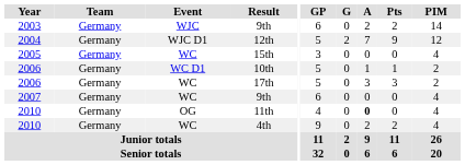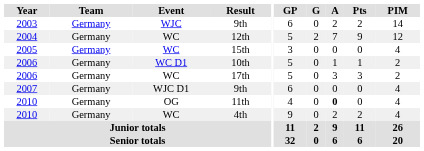 <table border="0" cellpadding="1" cellspacing="0" ID="Table3" style="text-align:center; width:40em">
 <tr ALIGN="center" bgcolor="#e0e0e0">
 <th>Year</th>
 <th>Team</th>
 <th>Event</th>
 <th>Result</th>
 <th rowspan="99" bgcolor="#ffffff"></th>
 <th>GP</th>
 <th>G</th>
 <th>A</th>
 <th>Pts</th>
 <th>PIM</th>
 </tr>
 <tr>
 <td><a href='#'>2003</a></td>
 <td><a href='#'>Germany</a></td>
 <td><a href='#'>WJC</a></td>
 <td>9th</td>
 <td>6</td>
 <td>0</td>
 <td>2</td>
 <td>2</td>
 <td>14</td>
 </tr>
 <tr bgcolor="#f0f0f0">
 <td><a href='#'>2004</a></td>
 <td>Germany</td>
-<td>WJC D1</td>
+<td>WC</td>
 <td>12th</td>
 <td>5</td>
 <td>2</td>
 <td>7</td>
 <td>9</td>
 <td>12</td>
 </tr>
 <tr>
 <td><a href='#'>2005</a></td>
 <td><a href='#'>Germany</a></td>
 <td><a href='#'>WC</a></td>
 <td>15th</td>
 <td>3</td>
 <td>0</td>
 <td>0</td>
 <td>0</td>
 <td>4</td>
 </tr>
 <tr bgcolor="#f0f0f0">
 <td><a href='#'>2006</a></td>
 <td>Germany</td>
 <td><a href='#'>WC D1</a></td>
 <td>10th</td>
 <td>5</td>
 <td>0</td>
 <td>1</td>
 <td>1</td>
 <td>2</td>
 </tr>
 <tr>
 <td><a href='#'>2006</a></td>
 <td>Germany</td>
 <td>WC</td>
 <td>17th</td>
 <td>5</td>
 <td>0</td>
 <td>3</td>
 <td>3</td>
 <td>2</td>
 </tr>
 <tr bgcolor="#f0f0f0">
 <td><a href='#'>2007</a></td>
 <td>Germany</td>
-<td>WC</td>
+<td>WJC D1</td>
 <td>9th</td>
 <td>6</td>
 <td>0</td>
 <td>0</td>
 <td>0</td>
 <td>4</td>
 </tr>
 <tr>
 <td><a href='#'>2010</a></td>
 <td>Germany</td>
 <td>OG</td>
 <td>11th</td>
 <td>4</td>
 <td>0</td>
 <td><strong>0</strong></td>
 <td>0</td>
 <td>4</td>
 </tr>
 <tr bgcolor="#f0f0f0">
 <td><a href='#'>2010</a></td>
 <td>Germany</td>
 <td>WC</td>
 <td>4th</td>
 <td>9</td>
 <td>0</td>
 <td>2</td>
 <td>2</td>
 <td>4</td>
 </tr>
 <tr bgcolor="#e0e0e0">
 <th colspan="4">Junior totals</th>
 <th>11</th>
 <th>2</th>
 <th>9</th>
 <th>11</th>
 <th>26</th>
 </tr>
 <tr bgcolor="#e0e0e0">
 <th colspan="4">Senior totals</th>
 <th>32</th>
 <th>0</th>
 <th>6</th>
 <th>6</th>
 <th>20</th>
 </tr>
 </table>
